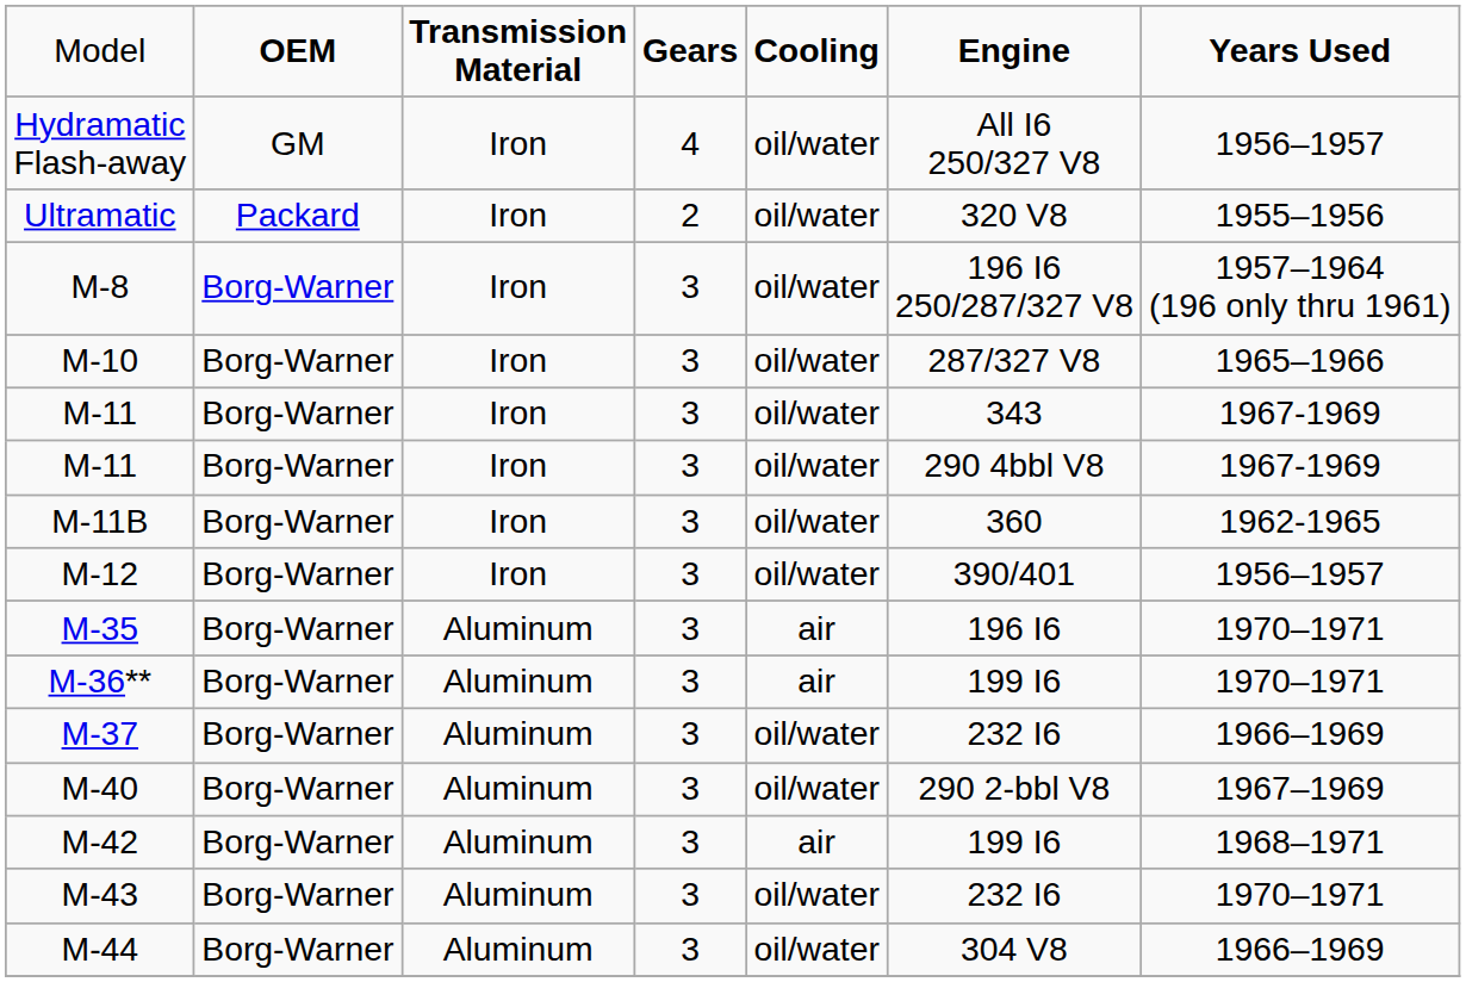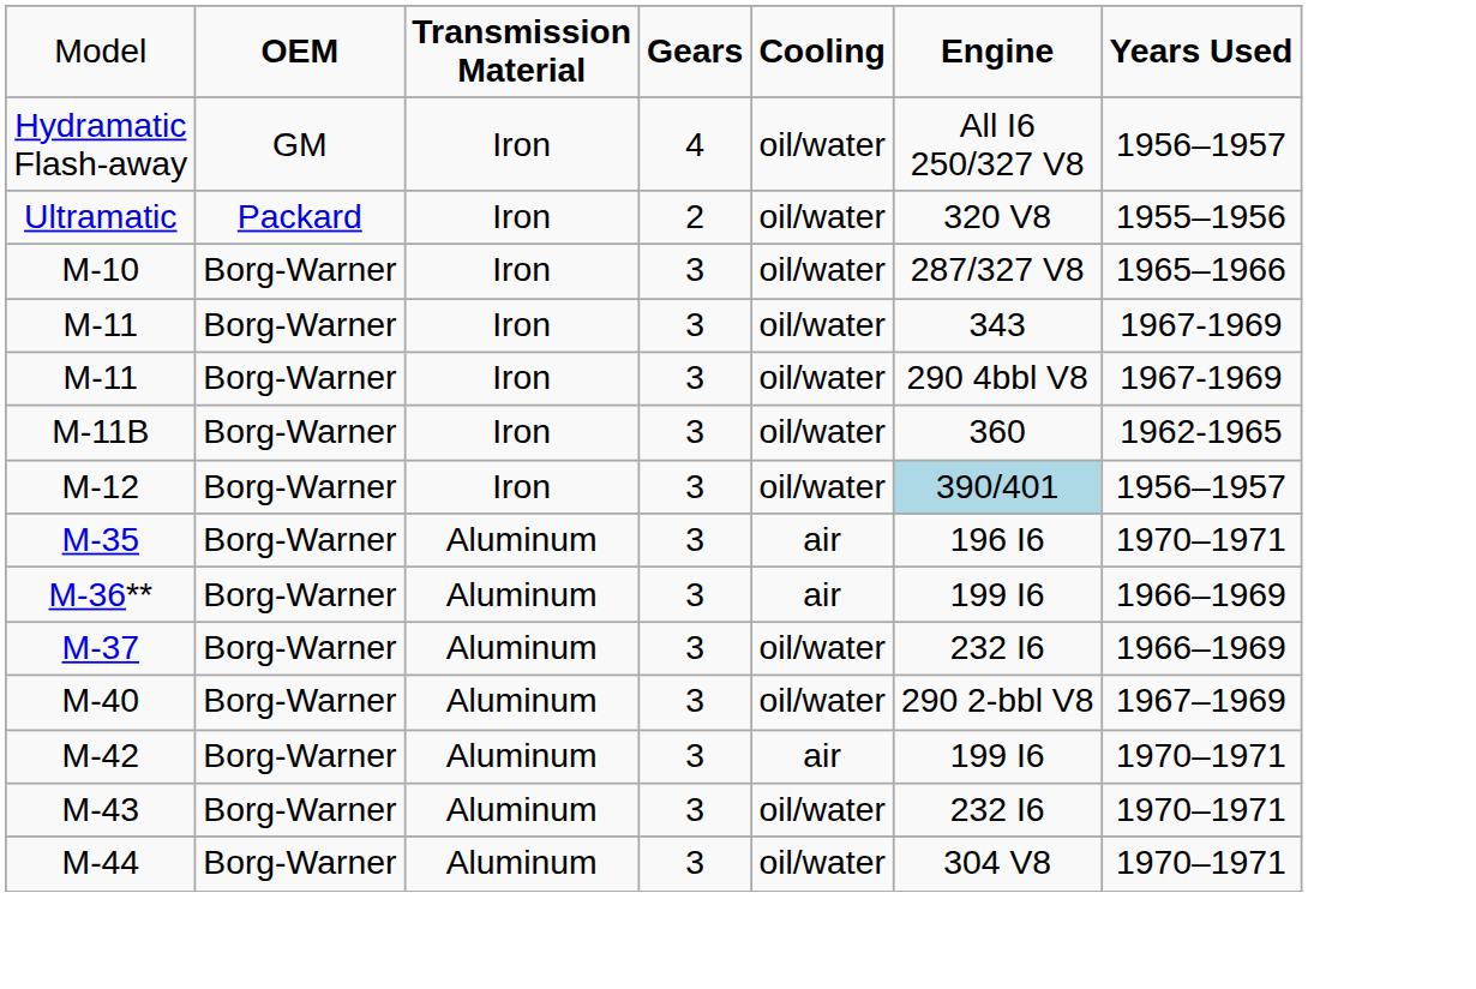 <table class="wikitable" align="center">
 <tr>
 <td align="center" valign="center">Model</td>
 <td align="center" valign="center"><strong>OEM</strong></td>
 <td align="center" valign="center"><strong>Transmission <br> Material</strong></td>
 <td align="center" valign="center"><strong>Gears</strong></td>
 <td align="center" valign="center"><strong>Cooling</strong></td>
 <td align="center" valign="center"><strong>Engine</strong></td>
 <td align="center" valign="center"><strong>Years Used</strong></td>
 </tr>
 <tr ---->
 <td align="center" valign="center"><a href='#'>Hydramatic</a><br>Flash-away</td>
 <td align="center" valign="center">GM</td>
 <td align="center" valign="center">Iron</td>
 <td align="center" valign="center">4</td>
 <td align="center" valign="center">oil/water</td>
 <td align="center" valign="center">All I6 <br> 250/327 V8</td>
 <td align="center" valign="center">1956–1957</td>
 </tr>
 <tr ---->
 <td align="center" valign="center"><a href='#'>Ultramatic</a></td>
 <td align="center" valign="center"><a href='#'>Packard</a></td>
 <td align="center" valign="center">Iron</td>
 <td align="center" valign="center">2</td>
 <td align="center" valign="center">oil/water</td>
 <td align="center" valign="center">320 V8</td>
 <td align="center" valign="center">1955–1956</td>
-</tr>
-<tr ---->
-<td align="center" valign="center">M-8</td>
-<td align="center" valign="center"><a href='#'>Borg-Warner</a></td>
-<td align="center" valign="center">Iron</td>
-<td align="center" valign="center">3</td>
-<td align="center" valign="center">oil/water</td>
-<td align="center" valign="center">196 I6 <br> 250/287/327 V8</td>
-<td align="center" valign="center">1957–1964 <br>(196 only thru 1961)</td>
 </tr>
 <tr ---->
 <td align="center" valign="center">M-10 </td>
 <td align="center" valign="center">Borg-Warner</td>
 <td align="center" valign="center">Iron</td>
 <td align="center" valign="center">3</td>
 <td align="center" valign="center">oil/water</td>
 <td align="center" valign="center">287/327 V8</td>
 <td align="center" valign="center">1965–1966</td>
 </tr>
 <tr ---->
 <td align="center" valign="center">M-11</td>
 <td align="center" valign="center">Borg-Warner</td>
 <td align="center" valign="center">Iron</td>
 <td align="center" valign="center">3</td>
 <td align="center" valign="center">oil/water</td>
 <td align="center" valign="center">343</td>
 <td align="center" valign="center">1967-1969</td>
 </tr>
 <tr ---->
 <td align="center" valign="center">M-11</td>
 <td align="center" valign="center">Borg-Warner</td>
 <td align="center" valign="center">Iron</td>
 <td align="center" valign="center">3</td>
 <td align="center" valign="center">oil/water</td>
 <td align="center" valign="center">290 4bbl V8</td>
 <td align="center" valign="center">1967-1969</td>
 </tr>
 <tr ---->
 <td align="center" valign="center">M-11B</td>
 <td align="center" valign="center">Borg-Warner</td>
 <td align="center" valign="center">Iron</td>
 <td align="center" valign="center">3</td>
 <td align="center" valign="center">oil/water</td>
 <td align="center" valign="center">360</td>
 <td align="center" valign="center">1962-1965</td>
 </tr>
 <tr ---->
 <td align="center" valign="center">M-12</td>
 <td align="center" valign="center">Borg-Warner</td>
 <td align="center" valign="center">Iron</td>
 <td align="center" valign="center">3</td>
 <td align="center" valign="center">oil/water</td>
-<td align="center" valign="center">390/401</td>
+<td align="center" valign="center" style="background: lightblue;">390/401</td>
 <td align="center" valign="center">1956–1957</td>
 </tr>
 <tr ---->
 <td align="center" valign="center"><a href='#'>M-35</a></td>
 <td align="center" valign="center">Borg-Warner</td>
 <td align="center" valign="center">Aluminum</td>
 <td align="center" valign="center">3</td>
 <td align="center" valign="center">air</td>
 <td align="center" valign="center">196 I6</td>
 <td align="center" valign="center">1970–1971</td>
 </tr>
 <tr ---->
 <td align="center" valign="center"><a href='#'>M-36</a>**</td>
 <td align="center" valign="center">Borg-Warner</td>
 <td align="center" valign="center">Aluminum</td>
 <td align="center" valign="center">3</td>
 <td align="center" valign="center">air</td>
 <td align="center" valign="center">199 I6</td>
-<td align="center" valign="center">1970–1971</td>
+<td align="center" valign="center">1966–1969</td>
 </tr>
 <tr ---->
 <td align="center" valign="center"><a href='#'>M-37</a></td>
 <td align="center" valign="center">Borg-Warner</td>
 <td align="center" valign="center">Aluminum</td>
 <td align="center" valign="center">3</td>
 <td align="center" valign="center">oil/water</td>
 <td align="center" valign="center">232 I6</td>
 <td align="center" valign="center">1966–1969</td>
 </tr>
 <tr ---->
 <td align="center" valign="center">M-40</td>
 <td align="center" valign="center">Borg-Warner</td>
 <td align="center" valign="center">Aluminum</td>
 <td align="center" valign="center">3</td>
 <td align="center" valign="center">oil/water</td>
 <td align="center" valign="center">290 2-bbl V8</td>
 <td align="center" valign="center">1967–1969</td>
 </tr>
 <tr ---->
 <td align="center" valign="center">M-42</td>
 <td align="center" valign="center">Borg-Warner</td>
 <td align="center" valign="center">Aluminum</td>
 <td align="center" valign="center">3</td>
 <td align="center" valign="center">air</td>
 <td align="center" valign="center">199 I6</td>
-<td align="center" valign="center">1968–1971</td>
+<td align="center" valign="center">1970–1971</td>
 </tr>
 <tr ---->
 <td align="center" valign="center">M-43</td>
 <td align="center" valign="center">Borg-Warner</td>
 <td align="center" valign="center">Aluminum</td>
 <td align="center" valign="center">3</td>
 <td align="center" valign="center">oil/water</td>
 <td align="center" valign="center">232 I6</td>
 <td align="center" valign="center">1970–1971</td>
 </tr>
 <tr ---->
 <td align="center" valign="center">M-44</td>
 <td align="center" valign="center">Borg-Warner</td>
 <td align="center" valign="center">Aluminum</td>
 <td align="center" valign="center">3</td>
 <td align="center" valign="center">oil/water</td>
 <td align="center" valign="center">304 V8</td>
-<td align="center" valign="center">1966–1969</td>
+<td align="center" valign="center">1970–1971</td>
 </tr>
 <tr ---->
 </tr>
 </table>
